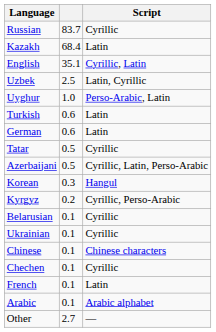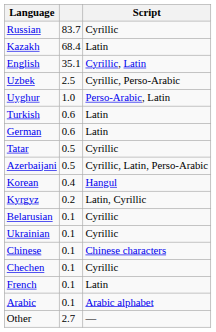 <table class="wikitable">
 <tr>
 <th>Language</th>
 <th></th>
 <th>Script</th>
 </tr>
 <tr>
 <td><a href='#'>Russian</a></td>
 <td>83.7</td>
 <td>Cyrillic</td>
 </tr>
 <tr>
 <td><a href='#'>Kazakh</a></td>
 <td>68.4</td>
 <td>Latin</td>
 </tr>
 <tr>
 <td><a href='#'>English</a></td>
 <td>35.1</td>
 <td><a href='#'>Cyrillic</a>, <a href='#'>Latin</a></td>
 </tr>
 <tr>
 <td><a href='#'>Uzbek</a></td>
 <td>2.5</td>
-<td>Latin, Cyrillic</td>
+<td>Cyrillic, Perso-Arabic</td>
 </tr>
 <tr>
 <td><a href='#'>Uyghur</a></td>
 <td>1.0</td>
 <td><a href='#'>Perso-Arabic</a>, Latin</td>
 </tr>
 <tr>
 <td><a href='#'>Turkish</a></td>
 <td>0.6</td>
 <td>Latin</td>
 </tr>
 <tr>
 <td><a href='#'>German</a></td>
 <td>0.6</td>
 <td>Latin</td>
 </tr>
 <tr>
 <td><a href='#'>Tatar</a></td>
 <td>0.5</td>
 <td>Cyrillic</td>
 </tr>
 <tr>
 <td><a href='#'>Azerbaijani</a></td>
 <td>0.5</td>
 <td>Cyrillic, Latin, Perso-Arabic</td>
 </tr>
 <tr>
 <td><a href='#'>Korean</a></td>
-<td>0.3</td>
+<td>0.4</td>
 <td><a href='#'>Hangul</a></td>
 </tr>
 <tr>
 <td><a href='#'>Kyrgyz</a></td>
 <td>0.2</td>
-<td>Cyrillic, Perso-Arabic</td>
+<td>Latin, Cyrillic</td>
 </tr>
 <tr>
 <td><a href='#'>Belarusian</a></td>
 <td>0.1</td>
 <td>Cyrillic</td>
 </tr>
 <tr>
 <td><a href='#'>Ukrainian</a></td>
 <td>0.1</td>
 <td>Cyrillic</td>
 </tr>
 <tr>
 <td><a href='#'>Chinese</a></td>
 <td>0.1</td>
 <td><a href='#'>Chinese characters</a></td>
 </tr>
 <tr>
 <td><a href='#'>Chechen</a></td>
 <td>0.1</td>
 <td>Cyrillic</td>
 </tr>
 <tr>
 <td><a href='#'>French</a></td>
 <td>0.1</td>
 <td>Latin</td>
 </tr>
 <tr>
 <td><a href='#'>Arabic</a></td>
 <td>0.1</td>
 <td><a href='#'>Arabic alphabet</a></td>
 </tr>
 <tr>
 <td>Other</td>
 <td>2.7</td>
 <td>—</td>
 </tr>
 </table>
